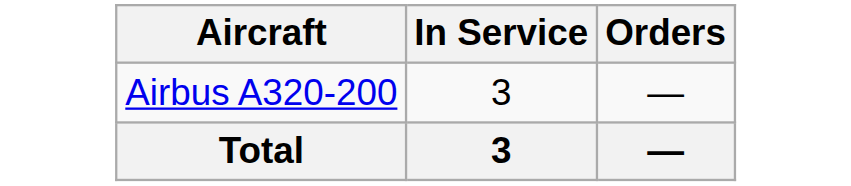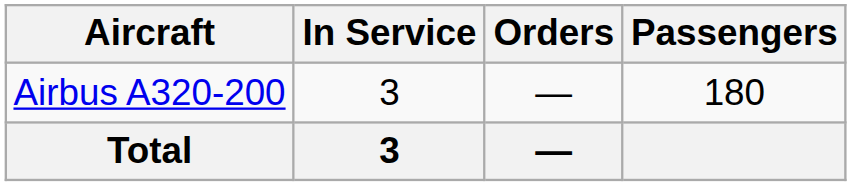 <table class="wikitable" style="margin:1em auto; text-align:center;">
 <tr>
 <th>Aircraft</th>
 <th>In Service</th>
 <th>Orders</th>
+<th>Passengers</th>
 </tr>
 <tr>
 <td><a href='#'>Airbus A320-200</a></td>
 <td>3</td>
 <td>—</td>
+<td>180</td>
 </tr>
 <tr>
 <th>Total</th>
 <th>3</th>
 <th>—</th>
+<th></th>
 </tr>
 </table>
